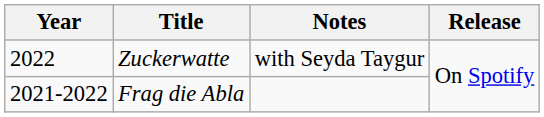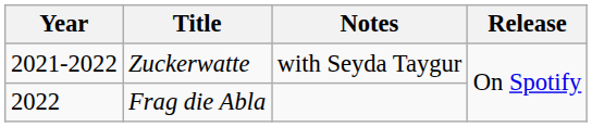 <table class="wikitable">
 <tr>
 <th>Year</th>
 <th>Title</th>
 <th>Notes</th>
 <th>Release</th>
 </tr>
 <tr>
-<td>2022</td>
+<td>2021-2022</td>
 <td><em>Zuckerwatte</em></td>
 <td>with Seyda Taygur</td>
 <td rowspan="2">On <a href='#'>Spotify</a></td>
 </tr>
 <tr>
-<td>2021-2022</td>
+<td>2022</td>
 <td><em>Frag die Abla</em></td>
 <td></td>
 </tr>
 </table>
